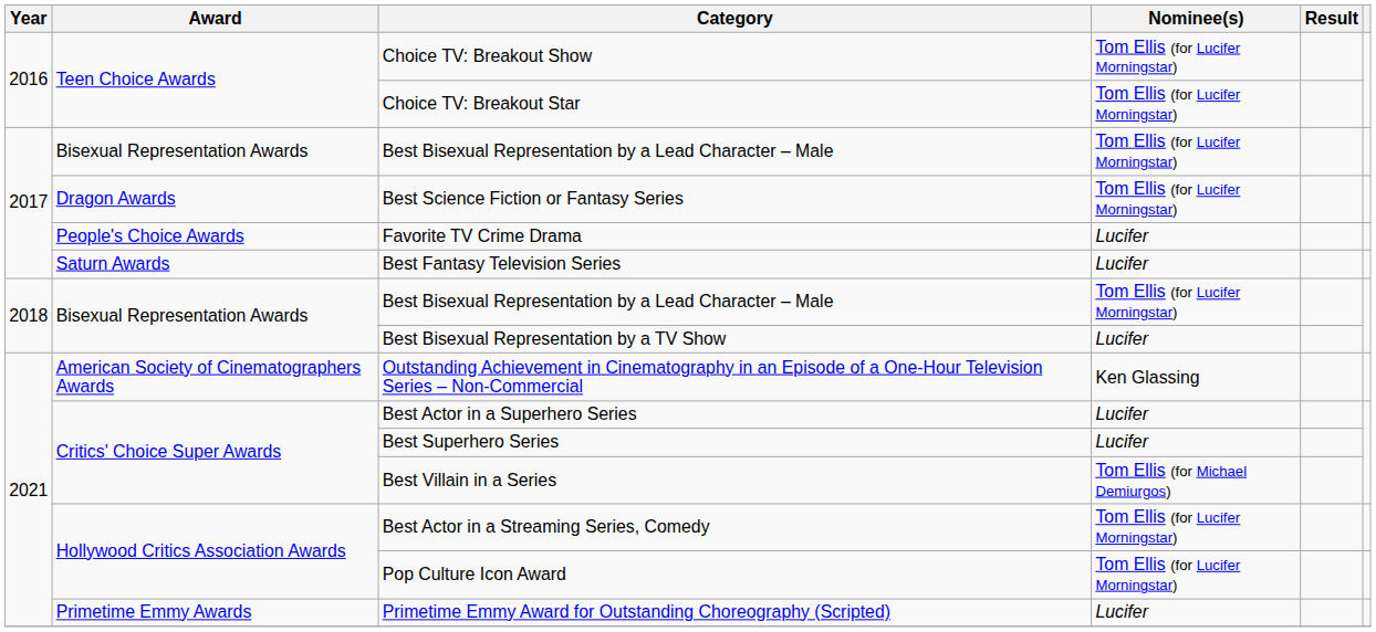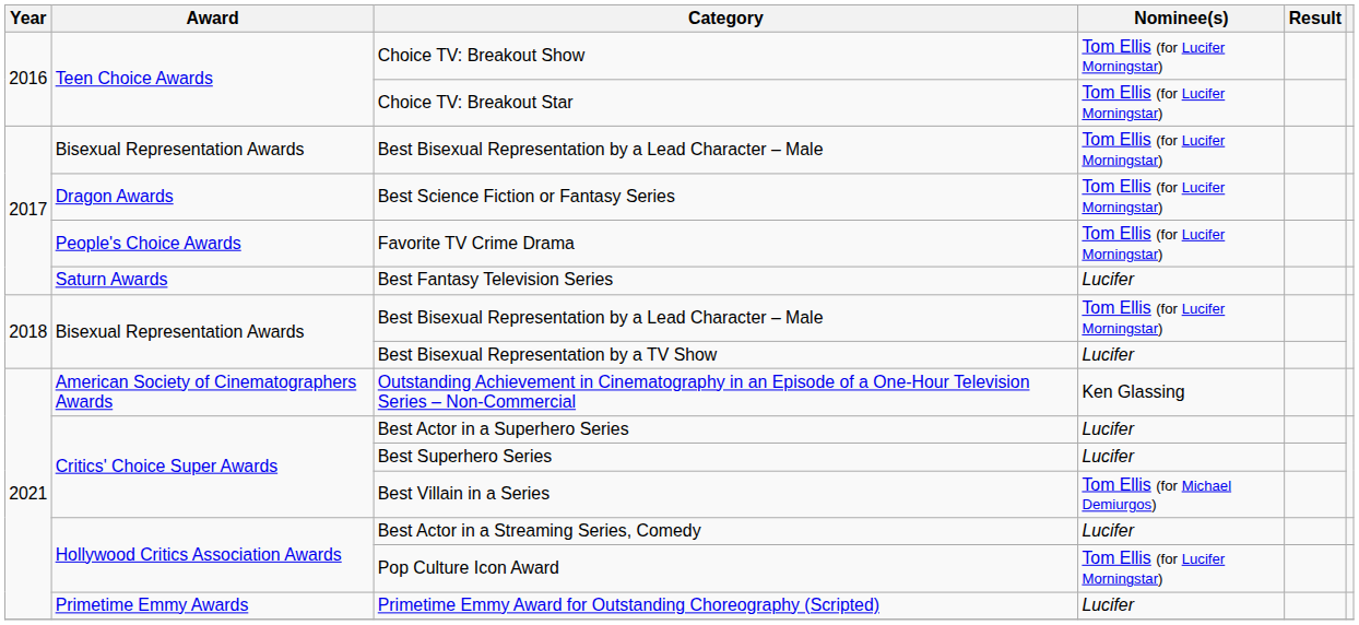 <table class="wikitable plainrowheaders sortable">
 <tr>
 <th scope="col">Year</th>
 <th scope="col">Award</th>
 <th scope="col">Category</th>
 <th scope="col">Nominee(s)</th>
 <th scope="col">Result</th>
 <th scope="col" class="unsortable"></th>
 </tr>
 <tr>
 <td rowspan="2">2016</td>
 <td rowspan="2"><a href='#'>Teen Choice Awards</a></td>
 <td>Choice TV: Breakout Show</td>
 <td data-sort-value="Ellis, Tom"><a href='#'>Tom Ellis</a> <small>(for <a href='#'>Lucifer Morningstar</a>)</small></td>
 <td></td>
 <td rowspan="2" style="text-align: center;"></td>
 </tr>
 <tr>
 <td>Choice TV: Breakout Star</td>
 <td data-sort-value="Ellis, Tom"><a href='#'>Tom Ellis</a> <small>(for <a href='#'>Lucifer Morningstar</a>)</small></td>
 <td></td>
 </tr>
 <tr>
 <td rowspan="4">2017</td>
 <td>Bisexual Representation Awards</td>
 <td>Best Bisexual Representation by a Lead Character – Male</td>
 <td data-sort-value="Ellis, Tom"><a href='#'>Tom Ellis</a> <small>(for <a href='#'>Lucifer Morningstar</a>)</small></td>
 <td></td>
 <td style="text-align: center;"></td>
 </tr>
 <tr>
 <td><a href='#'>Dragon Awards</a></td>
 <td>Best Science Fiction or Fantasy Series</td>
 <td data-sort-value="Ellis, Tom"><a href='#'>Tom Ellis</a> <small>(for <a href='#'>Lucifer Morningstar</a>)</small></td>
 <td></td>
 <td style="text-align: center;"></td>
 </tr>
 <tr>
 <td><a href='#'>People's Choice Awards</a></td>
 <td>Favorite TV Crime Drama</td>
-<td><em>Lucifer</em></td>
+<td data-sort-value="Ellis, Tom"><a href='#'>Tom Ellis</a> <small>(for <a href='#'>Lucifer Morningstar</a>)</small></td>
 <td></td>
 <td style="text-align: center;"></td>
 </tr>
 <tr>
 <td><a href='#'>Saturn Awards</a></td>
 <td>Best Fantasy Television Series</td>
 <td><em>Lucifer</em></td>
 <td></td>
 <td style="text-align: center;"></td>
 </tr>
 <tr>
 <td rowspan="2">2018</td>
 <td rowspan="2">Bisexual Representation Awards</td>
 <td Best Bisexual Representation by a Lead Character – Male>Best Bisexual Representation by a Lead Character – Male</td>
 <td data-sort-value="Ellis, Tom"><a href='#'>Tom Ellis</a> <small>(for <a href='#'>Lucifer Morningstar</a>)</small></td>
 <td></td>
 <td rowspan="2" style="text-align: center;"></td>
 </tr>
 <tr>
 <td>Best Bisexual Representation by a TV Show</td>
 <td><em>Lucifer</em></td>
 <td></td>
 </tr>
 <tr>
 <td rowspan="7" scope="row">2021</td>
 <td><a href='#'>American Society of Cinematographers Awards</a></td>
 <td><a href='#'>Outstanding Achievement in Cinematography in an Episode of a One-Hour Television Series – Non-Commercial</a></td>
 <td data-sort-value="Glassing, Ken">Ken Glassing</td>
 <td></td>
 <td style="text-align: center;"></td>
 </tr>
 <tr>
 <td rowspan="3"><a href='#'>Critics' Choice Super Awards</a></td>
 <td>Best Actor in a Superhero Series</td>
 <td scope="row"><em>Lucifer</em></td>
 <td></td>
 <td rowspan="3" style="text-align: center;"></td>
 </tr>
 <tr>
 <td>Best Superhero Series</td>
 <td><em>Lucifer</em></td>
 <td></td>
 </tr>
 <tr>
 <td>Best Villain in a Series</td>
 <td data-sort-value="Ellis, Tom"><a href='#'>Tom Ellis</a> <small>(for <a href='#'>Michael Demiurgos</a>)</small></td>
 <td></td>
 </tr>
 <tr>
 <td rowspan="2"><a href='#'>Hollywood Critics Association Awards</a></td>
 <td>Best Actor in a Streaming Series, Comedy</td>
-<td data-sort-value="Ellis, Tom"><a href='#'>Tom Ellis</a> <small>(for <a href='#'>Lucifer Morningstar</a>)</small></td>
+<td><em>Lucifer</em></td>
 <td></td>
 <td style="text-align: center;"></td>
 </tr>
 <tr>
 <td>Pop Culture Icon Award</td>
 <td data-sort-value="Ellis, Tom"><a href='#'>Tom Ellis</a> <small>(for <a href='#'>Lucifer Morningstar</a>)</small></td>
 <td></td>
 <td style="text-align: center;"></td>
 </tr>
 <tr>
 <td><a href='#'>Primetime Emmy Awards</a></td>
 <td><a href='#'>Primetime Emmy Award for Outstanding Choreography (Scripted)</a></td>
 <td><em>Lucifer</em></td>
 <td></td>
 <td style="text-align: center;"></td>
 </tr>
 <tr>
 </tr>
 </table>
